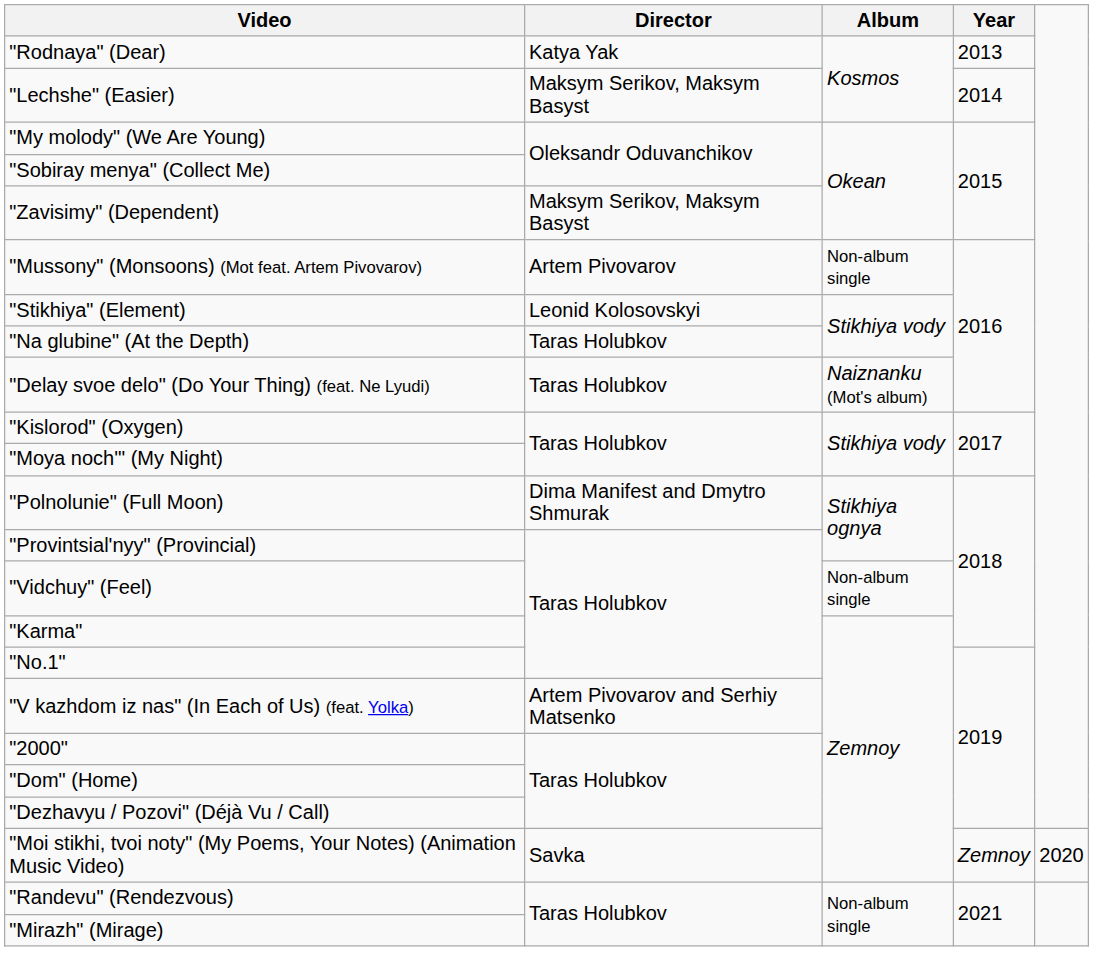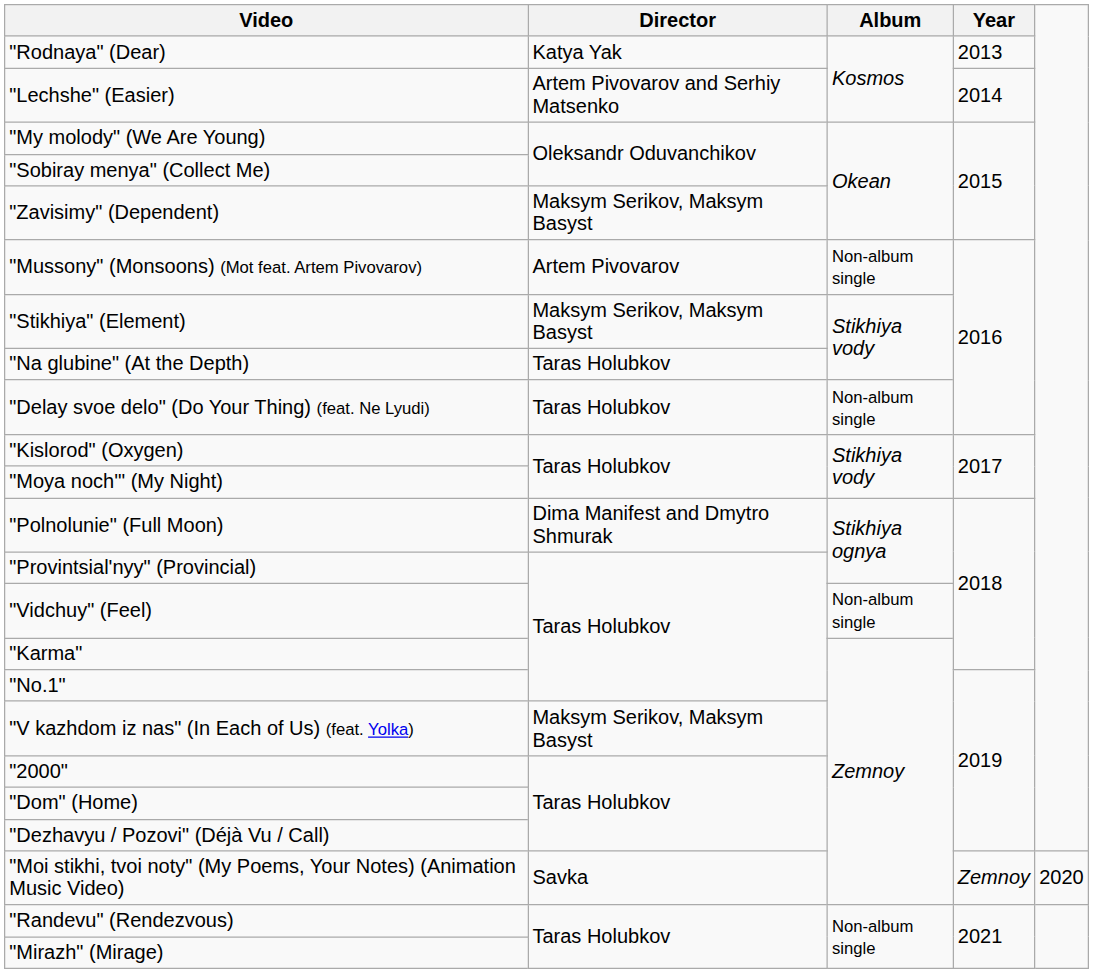 <table class="wikitable">
 <tr>
 <th>Video</th>
 <th>Director</th>
 <th>Album</th>
 <th>Year</th>
 </tr>
 <tr>
 <td>"Rodnaya" (Dear)</td>
 <td>Katya Yak</td>
 <td rowspan="2"><em>Kosmos</em></td>
 <td>2013</td>
 </tr>
 <tr>
 <td>"Lechshe" (Easier)</td>
-<td>Maksym Serikov, Maksym Basyst</td>
+<td>Artem Pivovarov and Serhiy Matsenko</td>
 <td>2014</td>
 </tr>
 <tr>
 <td>"My molody" (We Are Young)</td>
 <td rowspan="2">Oleksandr Oduvanchikov</td>
 <td rowspan="3"><em>Okean</em></td>
 <td rowspan="3">2015</td>
 </tr>
 <tr>
 <td>"Sobiray menya" (Collect Me)</td>
 </tr>
 <tr>
 <td>"Zavisimy" (Dependent)</td>
 <td>Maksym Serikov, Maksym Basyst</td>
 </tr>
 <tr>
 <td>"Mussony" (Monsoons) <small>(Mot feat. Artem Pivovarov)</small></td>
 <td>Artem Pivovarov</td>
 <td><small>Non-album single</small></td>
 <td rowspan="4">2016</td>
 </tr>
 <tr>
 <td>"Stikhiya" (Element)</td>
-<td>Leonid Kolosovskyi</td>
+<td>Maksym Serikov, Maksym Basyst</td>
 <td rowspan="2"><em>Stikhiya vody</em></td>
 </tr>
 <tr>
 <td>"Na glubine" (At the Depth)</td>
 <td>Taras Holubkov</td>
 </tr>
 <tr>
 <td>"Delay svoe delo" (Do Your Thing) <small>(feat. Ne Lyudi)</small></td>
 <td>Taras Holubkov</td>
-<td><em>Naiznanku</em><br><small>(Mot's album)</small></td>
+<td><small>Non-album single</small></td>
 </tr>
 <tr>
 <td>"Kislorod" (Oxygen)</td>
 <td rowspan="2">Taras Holubkov</td>
 <td rowspan="2"><em>Stikhiya vody</em></td>
 <td rowspan="2">2017</td>
 </tr>
 <tr>
 <td>"Moya noch'" (My Night)</td>
 </tr>
 <tr>
 <td>"Polnolunie" (Full Moon)</td>
 <td>Dima Manifest and Dmytro Shmurak</td>
 <td rowspan="2"><em>Stikhiya ognya</em></td>
 <td rowspan="4">2018</td>
 </tr>
 <tr>
 <td>"Provintsial'nyy" (Provincial)</td>
 <td rowspan="4">Taras Holubkov</td>
 </tr>
 <tr>
 <td>"Vidchuy" (Feel)</td>
 <td><small>Non-album single</small></td>
 </tr>
 <tr>
 <td>"Karma"</td>
 <td rowspan="7"><em>Zemnoy</em></td>
 </tr>
 <tr>
 <td>"No.1"</td>
 <td rowspan="5">2019</td>
 </tr>
 <tr>
 <td>"V kazhdom iz nas" (In Each of Us) <small>(feat. <a href='#'>Yolka</a>)</small></td>
-<td>Artem Pivovarov and Serhiy Matsenko</td>
+<td>Maksym Serikov, Maksym Basyst</td>
 </tr>
 <tr>
 <td>"2000"</td>
 <td rowspan="3">Taras Holubkov</td>
 </tr>
 <tr>
 <td>"Dom" (Home)</td>
 </tr>
 <tr>
 <td>"Dezhavyu / Pozovi" (Déjà Vu / Call)</td>
 </tr>
 <tr>
 <td>"Moi stikhi, tvoi noty" (My Poems, Your Notes) (Animation Music Video)</td>
 <td>Savka</td>
 <td><em>Zemnoy</em></td>
 <td>2020</td>
 </tr>
 <tr>
 <td>"Randevu" (Rendezvous)</td>
 <td rowspan="2">Taras Holubkov</td>
 <td rowspan="2"><small>Non-album single</small></td>
 <td rowspan="2">2021</td>
 </tr>
 <tr>
 <td>"Mirazh" (Mirage)</td>
 </tr>
 </table>
